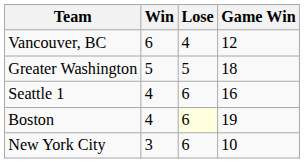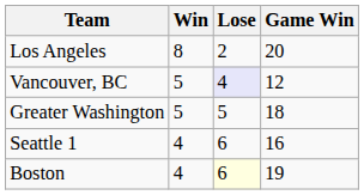 <table class="wikitable">
 <tr>
 <th>Team</th>
 <th>Win</th>
 <th>Lose</th>
 <th>Game Win</th>
 </tr>
 <tr>
+<td>Los Angeles</td>
+<td>8</td>
+<td>2</td>
+<td>20</td>
+</tr>
+<tr>
 <td>Vancouver, BC</td>
-<td>6</td>
-<td>4</td>
+<td>5</td>
+<td style="background: lavender;">4</td>
 <td>12</td>
 </tr>
 <tr>
 <td>Greater Washington</td>
 <td>5</td>
 <td>5</td>
 <td>18</td>
 </tr>
 <tr>
 <td>Seattle 1</td>
 <td>4</td>
 <td>6</td>
 <td>16</td>
 </tr>
 <tr>
 <td>Boston</td>
 <td>4</td>
 <td style="background: lightyellow;">6</td>
 <td>19</td>
 </tr>
-<tr>
-<td>New York City</td>
-<td>3</td>
-<td>6</td>
-<td>10</td>
-</tr>
 </table>
